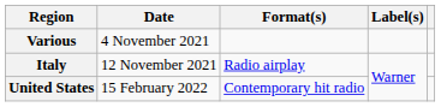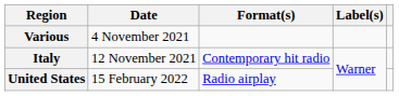 <table class="wikitable plainrowheaders">
 <tr>
 <th scope="col">Region</th>
 <th scope="col">Date</th>
 <th scope="col">Format(s)</th>
 <th scope="col">Label(s)</th>
 <th scope="col"></th>
 </tr>
 <tr>
 <th scope="row">Various</th>
 <td>4 November 2021</td>
 <td></td>
 <td></td>
 <td></td>
 </tr>
 <tr>
 <th scope="row">Italy</th>
 <td>12 November 2021</td>
-<td><a href='#'>Radio airplay</a></td>
+<td><a href='#'>Contemporary hit radio</a></td>
 <td rowspan="2"><a href='#'>Warner</a></td>
 <td></td>
 </tr>
 <tr>
 <th scope="row">United States</th>
 <td>15 February 2022</td>
-<td><a href='#'>Contemporary hit radio</a></td>
+<td><a href='#'>Radio airplay</a></td>
 <td></td>
 </tr>
 </table>
